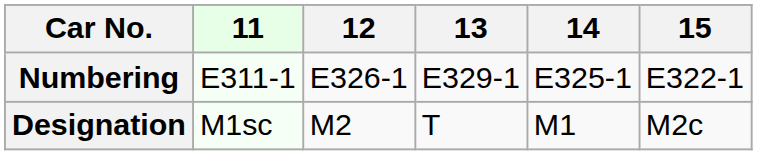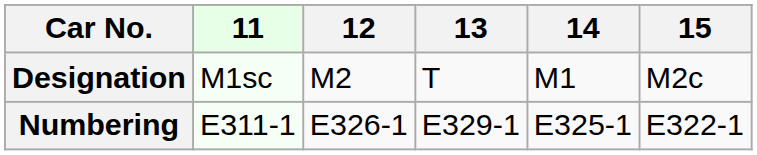 <table class="wikitable">
 <tr>
 <th>Car No.</th>
 <th style="background: #E6FFE6">11</th>
 <th>12</th>
 <th>13</th>
 <th>14</th>
 <th>15</th>
 </tr>
 <tr>
+<th>Designation</th>
+<td style="background: #F5FFF5">M1sc</td>
+<td>M2</td>
+<td>T</td>
+<td>M1</td>
+<td>M2c</td>
+</tr>
+<tr>
 <th>Numbering</th>
 <td style="background: #F5FFF5">E311-1</td>
 <td>E326-1</td>
 <td>E329-1</td>
 <td>E325-1</td>
 <td>E322-1</td>
 </tr>
-<tr>
-<th>Designation</th>
-<td style="background: #F5FFF5">M1sc</td>
-<td>M2</td>
-<td>T</td>
-<td>M1</td>
-<td>M2c</td>
-</tr>
 </table>
